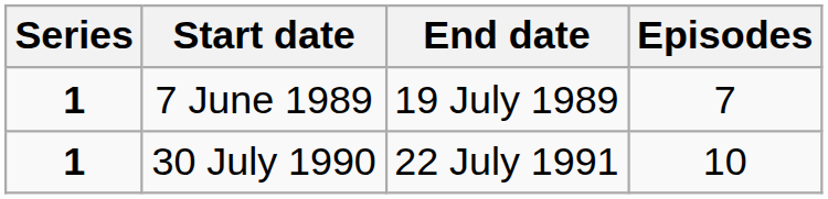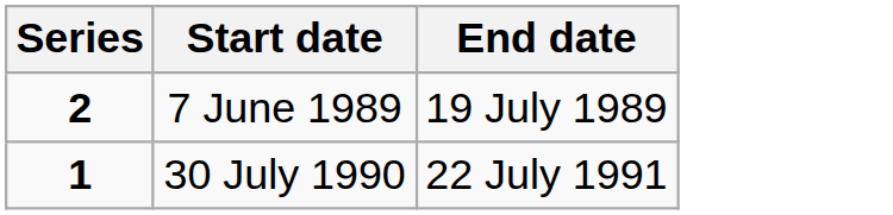 <table class="wikitable" style="text-align:center;">
 <tr>
 <th>Series</th>
 <th>Start date</th>
 <th>End date</th>
-<th>Episodes</th>
 </tr>
 <tr>
-<td><strong>1</strong></td>
+<td><strong>2</strong></td>
 <td>7 June 1989</td>
 <td>19 July 1989</td>
-<td>7</td>
 </tr>
 <tr>
 <td><strong>1</strong></td>
 <td>30 July 1990</td>
 <td>22 July 1991</td>
-<td>10</td>
 </tr>
 </table>
